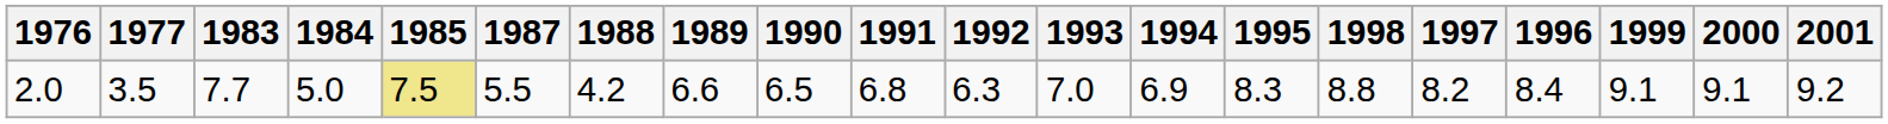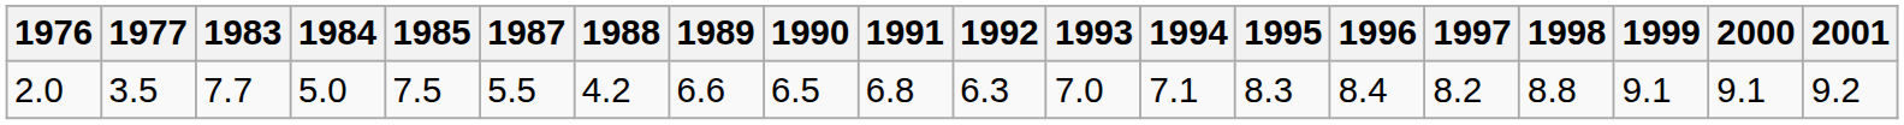 <table class="wikitable" style="margin: 1em auto 1em auto">
 <tr>
 <th>1976</th>
 <th>1977</th>
 <th>1983</th>
 <th>1984</th>
 <th>1985</th>
 <th>1987</th>
 <th>1988</th>
 <th>1989</th>
 <th>1990</th>
 <th>1991</th>
 <th>1992</th>
 <th>1993</th>
 <th>1994</th>
 <th>1995</th>
+<th>1996</th>
+<th>1997</th>
 <th>1998</th>
-<th>1997</th>
-<th>1996</th>
 <th>1999</th>
 <th>2000</th>
 <th>2001</th>
 </tr>
 <tr>
 <td>2.0</td>
 <td>3.5</td>
 <td>7.7</td>
 <td>5.0</td>
-<td style="background: khaki;">7.5</td>
+<td>7.5</td>
 <td>5.5</td>
 <td>4.2</td>
 <td>6.6</td>
 <td>6.5</td>
 <td>6.8</td>
 <td>6.3</td>
 <td>7.0</td>
-<td>6.9</td>
+<td>7.1</td>
 <td>8.3</td>
+<td>8.4</td>
+<td>8.2</td>
 <td>8.8</td>
-<td>8.2</td>
-<td>8.4</td>
 <td>9.1</td>
 <td>9.1</td>
 <td>9.2</td>
 </tr>
 </table>
